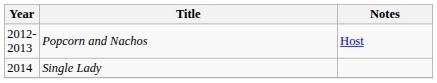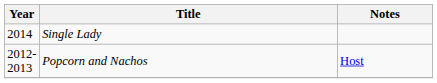 <table class="wikitable" style="width:550px">
 <tr>
 <th width=10>Year</th>
 <th>Title</th>
 <th>Notes</th>
 </tr>
 <tr>
+<td>2014</td>
+<td><em>Single Lady</em></td>
+<td></td>
+</tr>
+<tr>
 <td>2012-2013</td>
 <td><em>Popcorn and Nachos</em></td>
 <td><a href='#'>Host</a></td>
 </tr>
 <tr>
-<td>2014</td>
-<td><em>Single Lady</em></td>
-<td></td>
-</tr>
-<tr>
 </tr>
 </table>
